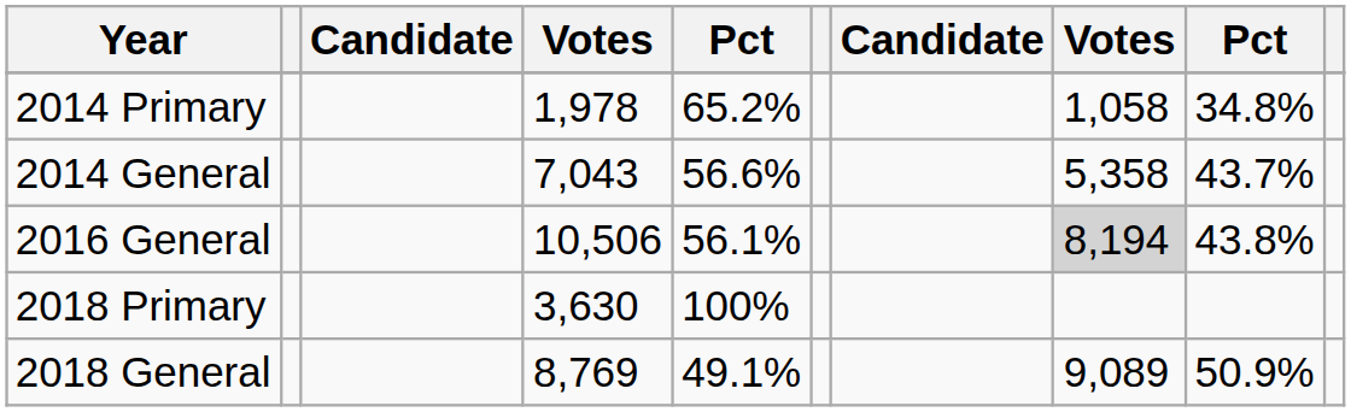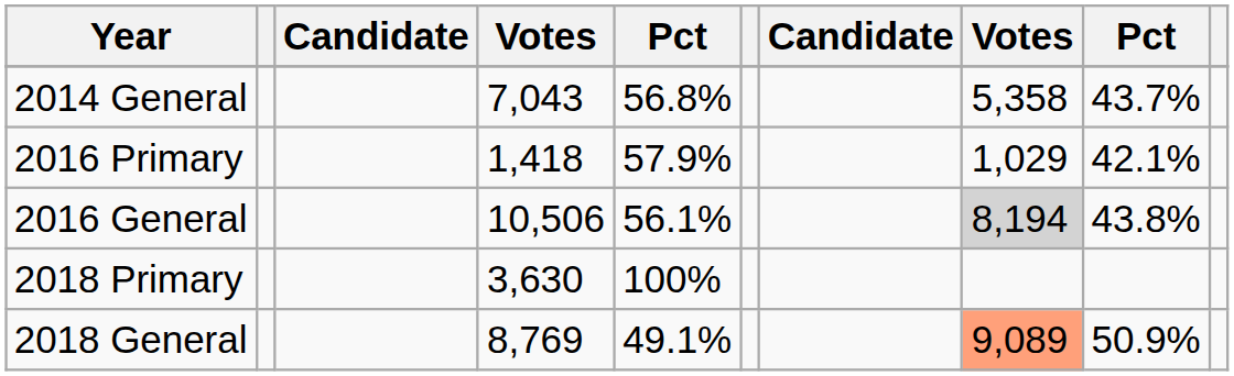 <table class="wikitable" style="margin:0.5em ; font-size:95%">
 <tr>
 <th>Year</th>
 <th></th>
 <th>Candidate</th>
 <th>Votes</th>
 <th>Pct</th>
 <th></th>
 <th>Candidate</th>
 <th>Votes</th>
 <th>Pct</th>
 <th></th>
 </tr>
 <tr>
 </tr>
 <tr>
-<td>2014 Primary</td>
-<td></td>
-<td></td>
-<td>1,978</td>
-<td>65.2%</td>
-<td></td>
-<td></td>
-<td>1,058</td>
-<td>34.8%</td>
-<td></td>
-</tr>
-<tr>
 <td>2014 General</td>
 <td></td>
 <td></td>
 <td>7,043</td>
-<td>56.6%</td>
+<td>56.8%</td>
 <td></td>
 <td></td>
 <td>5,358</td>
 <td>43.7%</td>
+<td></td>
+</tr>
+<tr>
+<td>2016 Primary</td>
+<td></td>
+<td></td>
+<td>1,418</td>
+<td>57.9%</td>
+<td></td>
+<td></td>
+<td>1,029</td>
+<td>42.1%</td>
 <td></td>
 </tr>
 <tr>
 <td>2016 General</td>
 <td></td>
 <td></td>
 <td>10,506</td>
 <td>56.1%</td>
 <td></td>
 <td></td>
 <td style="background: lightgrey;">8,194</td>
 <td>43.8%</td>
 <td></td>
 </tr>
 <tr>
 <td>2018 Primary</td>
 <td></td>
 <td></td>
 <td>3,630</td>
 <td>100%</td>
 <td></td>
 <td></td>
 <td></td>
 <td></td>
 <td></td>
 </tr>
 <tr>
 <td>2018 General</td>
 <td></td>
 <td></td>
 <td>8,769</td>
 <td>49.1%</td>
 <td></td>
 <td></td>
-<td>9,089</td>
+<td style="background: lightsalmon;">9,089</td>
 <td>50.9%</td>
 <td></td>
 </tr>
 </table>
